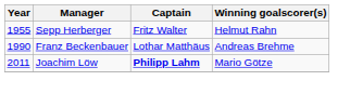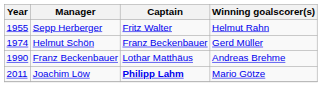 <table class="wikitable">
 <tr>
 <th>Year</th>
 <th>Manager</th>
 <th>Captain</th>
 <th>Winning goalscorer(s)</th>
 </tr>
 <tr>
 <td><a href='#'>1955</a></td>
 <td><a href='#'>Sepp Herberger</a></td>
 <td><a href='#'>Fritz Walter</a></td>
 <td><a href='#'>Helmut Rahn</a></td>
+</tr>
+<tr>
+<td><a href='#'>1974</a></td>
+<td><a href='#'>Helmut Schön</a></td>
+<td><a href='#'>Franz Beckenbauer</a></td>
+<td><a href='#'>Gerd Müller</a></td>
 </tr>
 <tr>
 <td><a href='#'>1990</a></td>
 <td><a href='#'>Franz Beckenbauer</a></td>
 <td><a href='#'>Lothar Matthäus</a></td>
 <td><a href='#'>Andreas Brehme</a></td>
 </tr>
 <tr>
 <td><a href='#'>2011</a></td>
 <td><a href='#'>Joachim Löw</a></td>
 <td><strong><a href='#'>Philipp Lahm</a></strong></td>
 <td><a href='#'>Mario Götze</a></td>
 </tr>
 <tr>
 </tr>
 </table>
